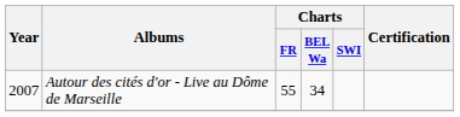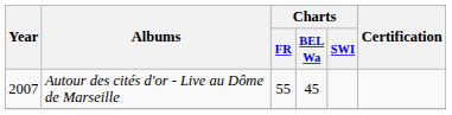 <table class="wikitable">
 <tr>
 <th align="center" rowspan="2" width="10">Year</th>
 <th align="center" rowspan="2" width="240">Albums</th>
 <th align="center" colspan="3">Charts</th>
 <th align="center" rowspan="2" width="40">Certification</th>
 </tr>
 <tr>
 <th width="20"><small><a href='#'>FR</a></small><br></th>
 <th width="20"><small><a href='#'>BEL <br>Wa</a></small><br></th>
 <th width="20"><small><a href='#'>SWI</a></small><br></th>
 </tr>
 <tr>
 <td align="center" rowspan="1">2007</td>
 <td><em>Autour des cités d'or - Live au Dôme de Marseille</em></td>
 <td align="center">55</td>
-<td align="center">34</td>
+<td align="center">45</td>
 <td align="center"></td>
 <td></td>
 </tr>
 <tr>
 </tr>
 </table>
